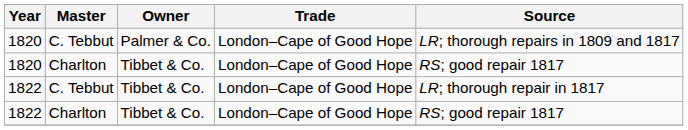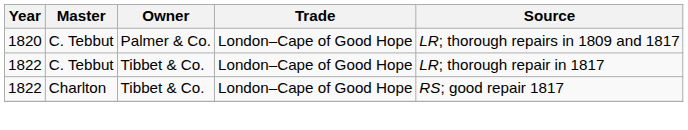 <table class="sortable wikitable">
 <tr>
 <th>Year</th>
 <th>Master</th>
 <th>Owner</th>
 <th>Trade</th>
 <th>Source</th>
 </tr>
 <tr>
 <td>1820</td>
 <td>C. Tebbut</td>
 <td>Palmer & Co.</td>
 <td>London–Cape of Good Hope</td>
 <td><em>LR</em>; thorough repairs in 1809 and 1817</td>
-</tr>
-<tr>
-<td>1820</td>
-<td>Charlton</td>
-<td>Tibbet & Co.</td>
-<td>London–Cape of Good Hope</td>
-<td><em>RS</em>; good repair 1817</td>
 </tr>
 <tr>
 <td>1822</td>
 <td>C. Tebbut</td>
 <td>Tibbet & Co.</td>
 <td>London–Cape of Good Hope</td>
 <td><em>LR</em>; thorough repair in 1817</td>
 </tr>
 <tr>
 <td>1822</td>
 <td>Charlton</td>
 <td>Tibbet & Co.</td>
 <td>London–Cape of Good Hope</td>
 <td><em>RS</em>; good repair 1817</td>
 </tr>
 <tr>
 </tr>
 </table>
